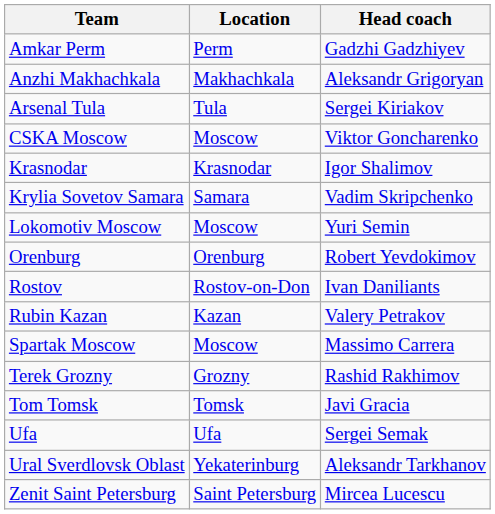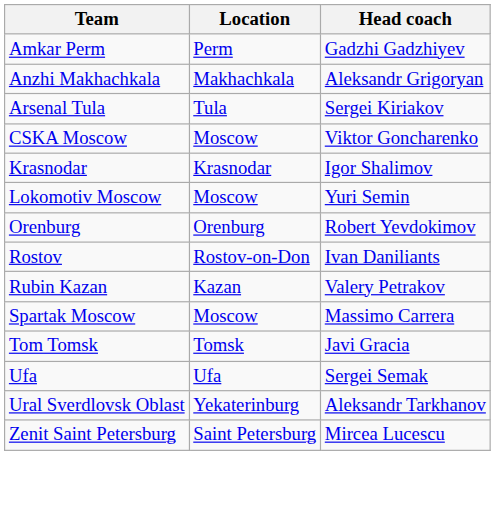 <table class="wikitable">
 <tr>
 <th>Team</th>
 <th>Location</th>
 <th>Head coach</th>
 </tr>
 <tr>
 <td><a href='#'>Amkar Perm</a></td>
 <td><a href='#'>Perm</a></td>
 <td> <a href='#'>Gadzhi Gadzhiyev</a></td>
 </tr>
 <tr>
 <td><a href='#'>Anzhi Makhachkala</a></td>
 <td><a href='#'>Makhachkala</a></td>
 <td> <a href='#'>Aleksandr Grigoryan</a></td>
 </tr>
 <tr>
 <td><a href='#'>Arsenal Tula</a></td>
 <td><a href='#'>Tula</a></td>
 <td> <a href='#'>Sergei Kiriakov</a></td>
 </tr>
 <tr>
 <td><a href='#'>CSKA Moscow</a></td>
 <td><a href='#'>Moscow</a></td>
 <td> <a href='#'>Viktor Goncharenko</a></td>
 </tr>
 <tr>
 <td><a href='#'>Krasnodar</a></td>
 <td><a href='#'>Krasnodar</a></td>
 <td> <a href='#'>Igor Shalimov</a></td>
 </tr>
 <tr>
-<td><a href='#'>Krylia Sovetov Samara</a></td>
-<td><a href='#'>Samara</a></td>
-<td> <a href='#'>Vadim Skripchenko</a></td>
-</tr>
-<tr>
 <td><a href='#'>Lokomotiv Moscow</a></td>
 <td><a href='#'>Moscow</a></td>
 <td> <a href='#'>Yuri Semin</a></td>
 </tr>
 <tr>
 <td><a href='#'>Orenburg</a></td>
 <td><a href='#'>Orenburg</a></td>
 <td> <a href='#'>Robert Yevdokimov</a></td>
 </tr>
 <tr>
 <td><a href='#'>Rostov</a></td>
 <td><a href='#'>Rostov-on-Don</a></td>
 <td> <a href='#'>Ivan Daniliants</a></td>
 </tr>
 <tr>
 <td><a href='#'>Rubin Kazan</a></td>
 <td><a href='#'>Kazan</a></td>
 <td> <a href='#'>Valery Petrakov</a></td>
 </tr>
 <tr>
 <td><a href='#'>Spartak Moscow</a></td>
 <td><a href='#'>Moscow</a></td>
 <td> <a href='#'>Massimo Carrera</a></td>
 </tr>
 <tr>
-<td><a href='#'>Terek Grozny</a></td>
-<td><a href='#'>Grozny</a></td>
-<td> <a href='#'>Rashid Rakhimov</a></td>
-</tr>
-<tr>
 <td><a href='#'>Tom Tomsk</a></td>
 <td><a href='#'>Tomsk</a></td>
 <td> <a href='#'>Javi Gracia</a></td>
 </tr>
 <tr>
 <td><a href='#'>Ufa</a></td>
 <td><a href='#'>Ufa</a></td>
 <td> <a href='#'>Sergei Semak</a></td>
 </tr>
 <tr>
 <td><a href='#'>Ural Sverdlovsk Oblast</a></td>
 <td><a href='#'>Yekaterinburg</a></td>
 <td> <a href='#'>Aleksandr Tarkhanov</a></td>
 </tr>
 <tr>
 <td><a href='#'>Zenit Saint Petersburg</a></td>
 <td><a href='#'>Saint Petersburg</a></td>
 <td> <a href='#'>Mircea Lucescu</a></td>
 </tr>
 </table>
